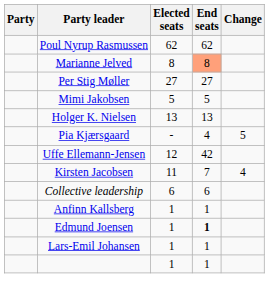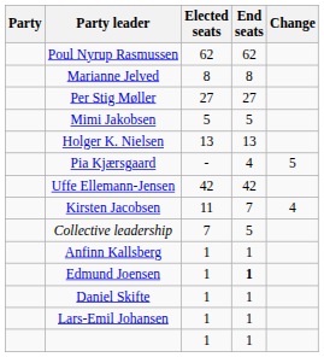 <table class="wikitable sortable" style="text-align: center;">
 <tr>
 <th>Party</th>
 <th>Party leader</th>
 <th>Elected<br>seats</th>
 <th>End<br>seats</th>
 <th>Change</th>
 </tr>
 <tr>
 <td data-sort-value="A" style="text-align: left;"></td>
 <td><a href='#'>Poul Nyrup Rasmussen</a></td>
 <td>62</td>
 <td>62</td>
 <td data-sort-value="0"></td>
 </tr>
 <tr>
 <td data-sort-value="B" style="text-align: left;"></td>
 <td><a href='#'>Marianne Jelved</a></td>
 <td>8</td>
-<td style="background: lightsalmon;">8</td>
+<td>8</td>
 <td data-sort-value="0"></td>
 </tr>
 <tr>
 <td data-sort-value="C" style="text-align: left;"></td>
 <td><a href='#'>Per Stig Møller</a></td>
 <td>27</td>
 <td>27</td>
 <td data-sort-value="0"></td>
 </tr>
 <tr>
 <td data-sort-value="D" style="text-align: left;"></td>
 <td><a href='#'>Mimi Jakobsen</a></td>
 <td>5</td>
 <td>5</td>
 <td data-sort-value="0"></td>
 </tr>
 <tr>
 <td data-sort-value="F" style="text-align: left;"></td>
 <td><a href='#'>Holger K. Nielsen</a></td>
 <td>13</td>
 <td>13</td>
 <td data-sort-value="0"></td>
 </tr>
 <tr>
 <td data-sort-value="O" style="text-align: left;"></td>
 <td><a href='#'>Pia Kjærsgaard</a></td>
 <td>-</td>
 <td>4</td>
 <td data-sort-value="4"> 5</td>
 </tr>
 <tr>
 <td data-sort-value="V" style="text-align: left;"></td>
 <td><a href='#'>Uffe Ellemann-Jensen</a></td>
-<td>12</td>
+<td>42</td>
 <td>42</td>
 <td data-sort-value="0"></td>
 </tr>
 <tr>
 <td data-sort-value="Z" style="text-align: left;"></td>
 <td><a href='#'>Kirsten Jacobsen</a></td>
 <td>11</td>
 <td>7</td>
 <td data-sort-value="-4"> 4</td>
 </tr>
 <tr>
 <td data-sort-value="ZA" style="text-align: left;"></td>
 <td><em>Collective leadership</em></td>
-<td>6</td>
-<td>6</td>
+<td>7</td>
+<td>5</td>
 <td data-sort-value="0"></td>
 </tr>
 <tr>
 <td data-sort-value="FF" style="text-align: left;"></td>
 <td><a href='#'>Anfinn Kallsberg</a></td>
 <td>1</td>
 <td>1</td>
 <td data-sort-value="0"></td>
 </tr>
 <tr>
 <td data-sort-value="SP" style="text-align: left;"></td>
 <td><a href='#'>Edmund Joensen</a></td>
 <td>1</td>
 <td><strong>1</strong></td>
 <td data-sort-value="0"></td>
 </tr>
 <tr>
+<td data-sort-value="AT" style="text-align: left;"></td>
+<td><a href='#'>Daniel Skifte</a></td>
+<td>1</td>
+<td>1</td>
+<td data-sort-value="0"></td>
+</tr>
+<tr>
 <td data-sort-value="SI" style="text-align: left;"></td>
 <td><a href='#'>Lars-Emil Johansen</a></td>
 <td>1</td>
 <td>1</td>
 <td data-sort-value="0"></td>
 </tr>
 <tr>
 <td data-sort-value="ZZZZ" style="text-align: left;"></td>
 <td></td>
 <td>1</td>
 <td>1</td>
 <td data-sort-value="0"></td>
 </tr>
 </table>
